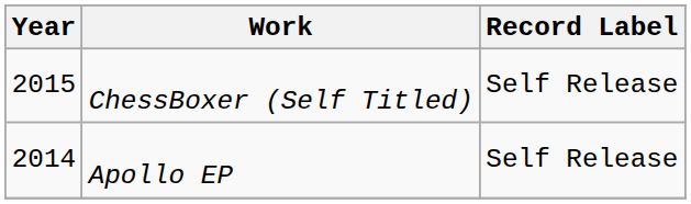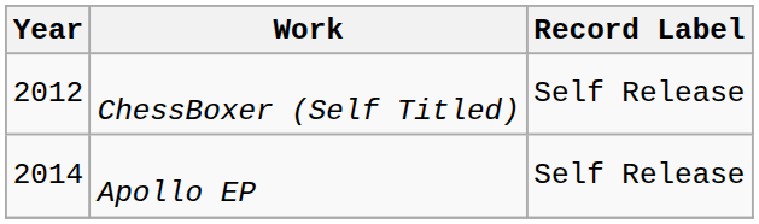 <table class="wikitable">
 <tr>
 <th>Year</th>
 <th>Work</th>
 <th>Record Label</th>
 </tr>
 <tr>
-<td>2015</td>
+<td>2012</td>
 <td><br><em>ChessBoxer (Self Titled)</em></td>
 <td>Self Release</td>
 </tr>
 <tr>
 <td>2014</td>
 <td><br><em>Apollo EP</em></td>
 <td>Self Release</td>
 </tr>
 <tr>
 </tr>
 </table>
